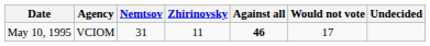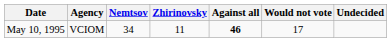 <table class=wikitable style=text-align:center>
 <tr>
 <th>Date</th>
 <th>Agency</th>
 <th><a href='#'>Nemtsov</a></th>
 <th><a href='#'>Zhirinovsky</a></th>
 <th>Against all</th>
 <th>Would not vote</th>
 <th>Undecided</th>
 </tr>
 <tr>
 <td>May 10, 1995</td>
 <td>VCIOM</td>
-<td>31</td>
+<td>34</td>
 <td>11</td>
 <td><strong>46</strong></td>
 <td>17</td>
 <td></td>
 </tr>
 </table>
